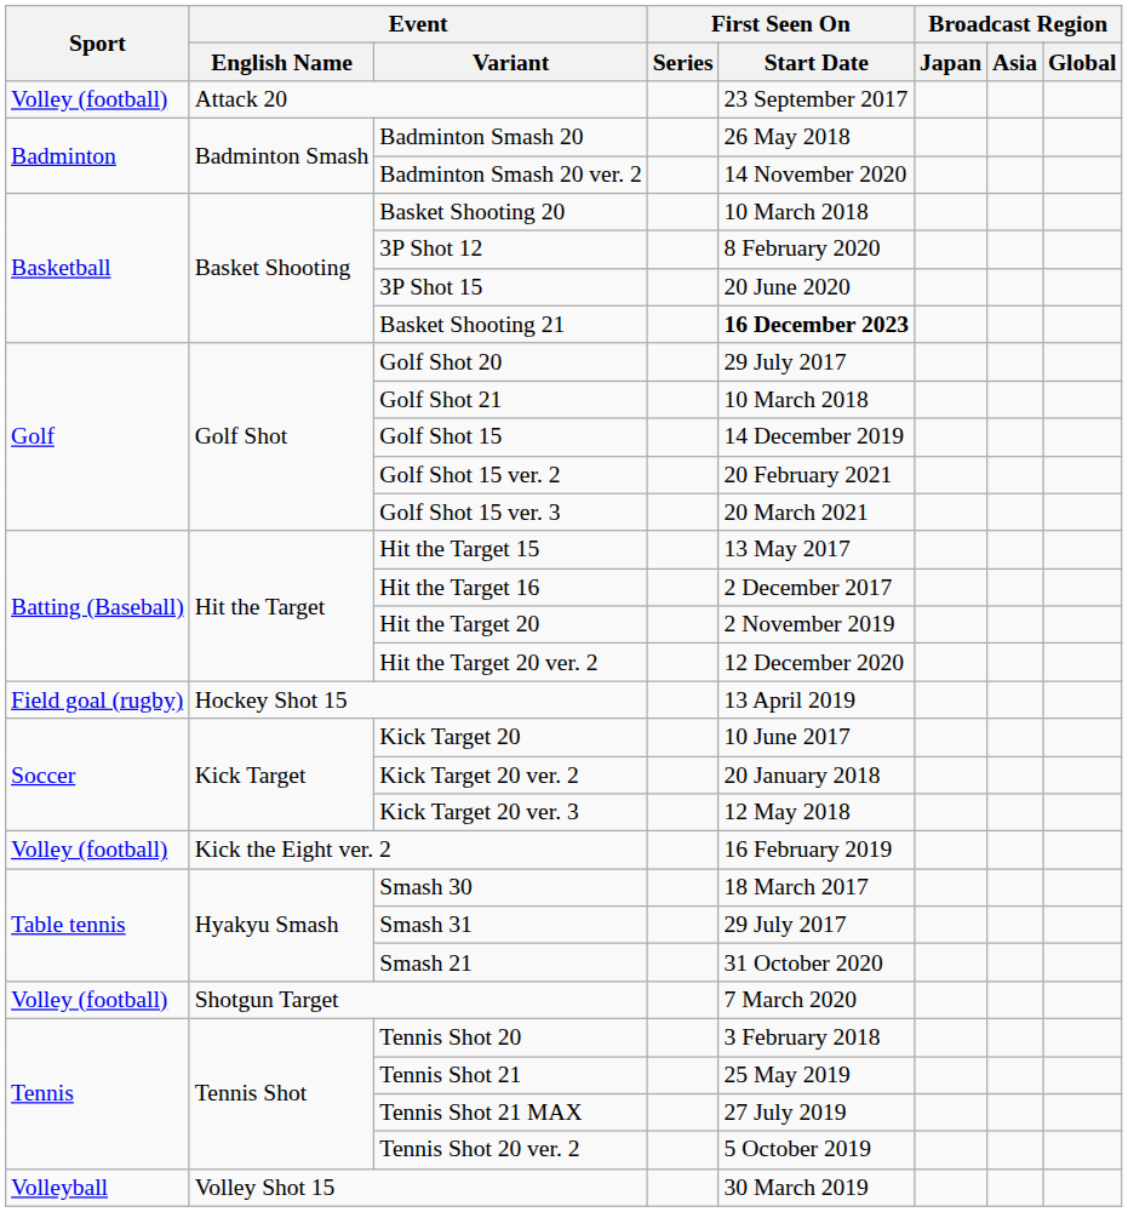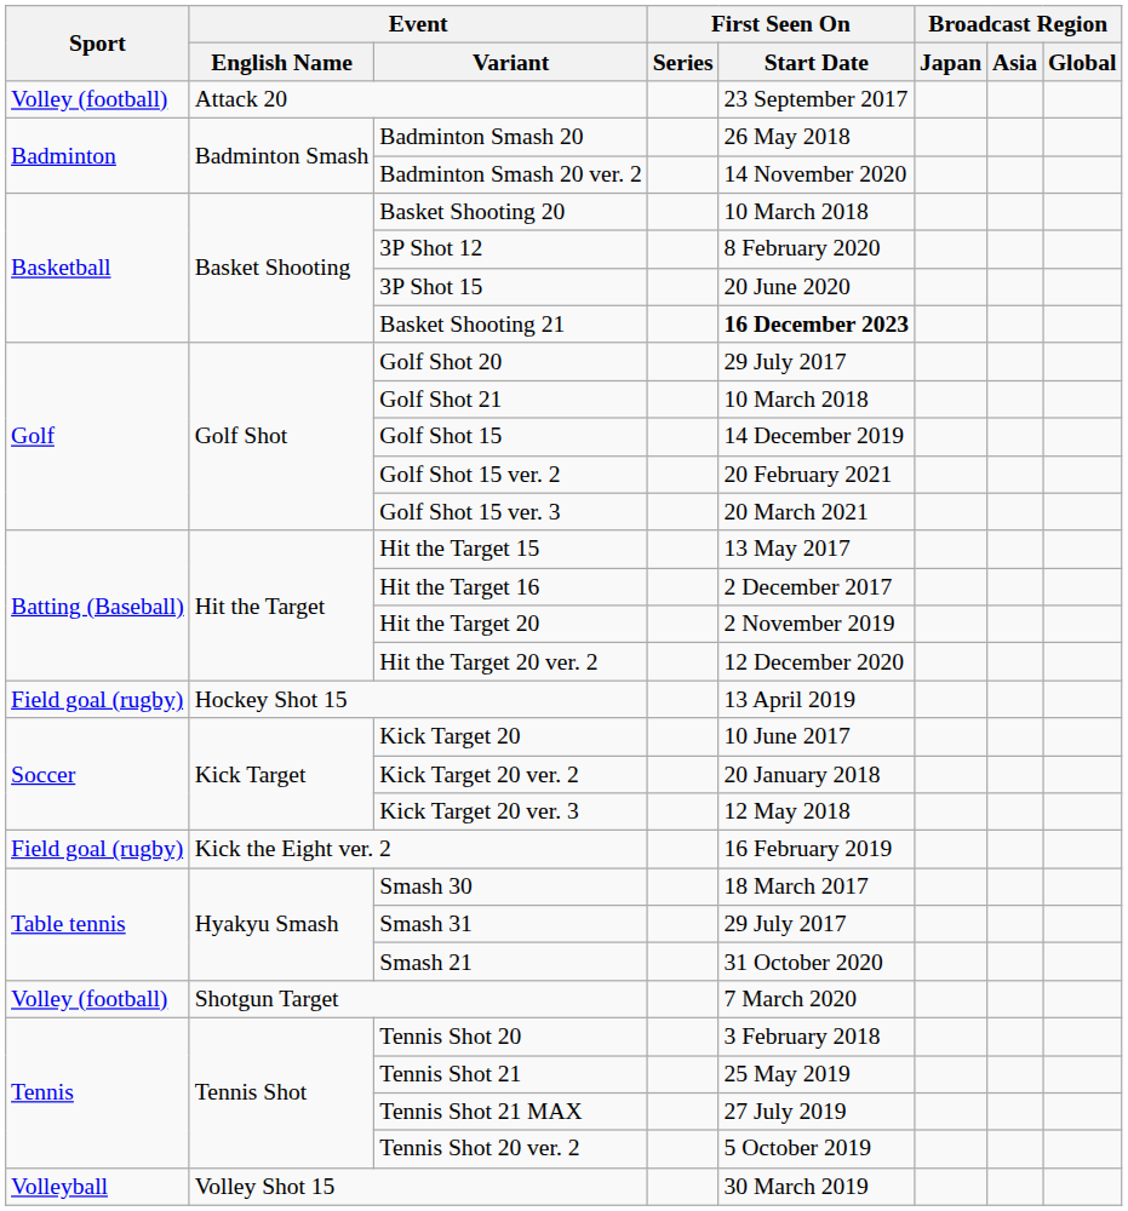 <table class="wikitable defaultcenter">
 <tr>
 <th rowspan="2">Sport</th>
 <th colspan="2">Event</th>
 <th colspan="2">First Seen On</th>
 <th colspan="3">Broadcast Region</th>
 </tr>
 <tr>
 <th>English Name</th>
 <th>Variant</th>
 <th>Series</th>
 <th>Start Date</th>
 <th>Japan</th>
 <th>Asia</th>
 <th>Global</th>
 </tr>
 <tr>
 <td><a href='#'>Volley (football)</a></td>
 <td colspan="2">Attack 20</td>
 <td></td>
 <td>23 September 2017</td>
 <td></td>
 <td></td>
 <td></td>
 </tr>
 <tr>
 <td rowspan="2"><a href='#'>Badminton</a></td>
 <td rowspan="2">Badminton Smash</td>
 <td>Badminton Smash 20</td>
 <td></td>
 <td>26 May 2018</td>
 <td></td>
 <td></td>
 <td></td>
 </tr>
 <tr>
 <td>Badminton Smash 20 ver. 2</td>
 <td></td>
 <td>14 November 2020</td>
 <td></td>
 <td></td>
 <td></td>
 </tr>
 <tr>
 <td rowspan="4"><a href='#'>Basketball</a></td>
 <td rowspan="4">Basket Shooting</td>
 <td>Basket Shooting 20</td>
 <td></td>
 <td>10 March 2018</td>
 <td></td>
 <td></td>
 <td></td>
 </tr>
 <tr>
 <td>3P Shot 12</td>
 <td></td>
 <td>8 February 2020</td>
 <td></td>
 <td></td>
 <td></td>
 </tr>
 <tr>
 <td>3P Shot 15</td>
 <td></td>
 <td>20 June 2020</td>
 <td></td>
 <td></td>
 <td></td>
 </tr>
 <tr>
 <td>Basket Shooting 21</td>
 <td></td>
 <td><strong>16 December 2023</strong></td>
 <td></td>
 <td></td>
 <td></td>
 </tr>
 <tr>
 <td rowspan="5"><a href='#'>Golf</a></td>
 <td rowspan="5">Golf Shot</td>
 <td>Golf Shot 20</td>
 <td></td>
 <td>29 July 2017</td>
 <td></td>
 <td></td>
 <td></td>
 </tr>
 <tr>
 <td>Golf Shot 21</td>
 <td></td>
 <td>10 March 2018</td>
 <td></td>
 <td></td>
 <td></td>
 </tr>
 <tr>
 <td>Golf Shot 15</td>
 <td></td>
 <td>14 December 2019</td>
 <td></td>
 <td></td>
 <td></td>
 </tr>
 <tr>
 <td>Golf Shot 15 ver. 2</td>
 <td></td>
 <td>20 February 2021</td>
 <td></td>
 <td></td>
 <td></td>
 </tr>
 <tr>
 <td>Golf Shot 15 ver. 3</td>
 <td></td>
 <td>20 March 2021</td>
 <td></td>
 <td></td>
 <td></td>
 </tr>
 <tr>
 <td rowspan="4"><a href='#'>Batting (Baseball)</a></td>
 <td rowspan="4">Hit the Target</td>
 <td>Hit the Target 15</td>
 <td></td>
 <td>13 May 2017</td>
 <td></td>
 <td></td>
 <td></td>
 </tr>
 <tr>
 <td>Hit the Target 16</td>
 <td></td>
 <td>2 December 2017</td>
 <td></td>
 <td></td>
 <td></td>
 </tr>
 <tr>
 <td>Hit the Target 20</td>
 <td></td>
 <td>2 November 2019</td>
 <td></td>
 <td></td>
 <td></td>
 </tr>
 <tr>
 <td>Hit the Target 20 ver. 2</td>
 <td></td>
 <td>12 December 2020</td>
 <td></td>
 <td></td>
 <td></td>
 </tr>
 <tr>
 <td><a href='#'>Field goal (rugby)</a></td>
 <td colspan="2">Hockey Shot 15</td>
 <td></td>
 <td>13 April 2019</td>
 <td></td>
 <td></td>
 <td></td>
 </tr>
 <tr>
 <td rowspan="3"><a href='#'>Soccer</a></td>
 <td rowspan="3">Kick Target</td>
 <td>Kick Target 20</td>
 <td></td>
 <td>10 June 2017</td>
 <td></td>
 <td></td>
 <td></td>
 </tr>
 <tr>
 <td>Kick Target 20 ver. 2</td>
 <td></td>
 <td>20 January 2018</td>
 <td></td>
 <td></td>
 <td></td>
 </tr>
 <tr>
 <td>Kick Target 20 ver. 3</td>
 <td></td>
 <td>12 May 2018</td>
 <td></td>
 <td></td>
 <td></td>
 </tr>
 <tr>
-<td><a href='#'>Volley (football)</a></td>
+<td><a href='#'>Field goal (rugby)</a></td>
 <td colspan="2">Kick the Eight ver. 2</td>
 <td></td>
 <td>16 February 2019</td>
 <td></td>
 <td></td>
 <td></td>
 </tr>
 <tr>
 <td rowspan="3"><a href='#'>Table tennis</a></td>
 <td rowspan="3">Hyakyu Smash</td>
 <td>Smash 30</td>
 <td></td>
 <td>18 March 2017</td>
 <td></td>
 <td></td>
 <td></td>
 </tr>
 <tr>
 <td>Smash 31</td>
 <td></td>
 <td>29 July 2017</td>
 <td></td>
 <td></td>
 <td></td>
 </tr>
 <tr>
 <td>Smash 21</td>
 <td></td>
 <td>31 October 2020</td>
 <td></td>
 <td></td>
 <td></td>
 </tr>
 <tr>
 <td><a href='#'>Volley (football)</a></td>
 <td colspan="2">Shotgun Target</td>
 <td></td>
 <td>7 March 2020</td>
 <td></td>
 <td></td>
 <td></td>
 </tr>
 <tr>
 <td rowspan="4"><a href='#'>Tennis</a></td>
 <td rowspan="4">Tennis Shot</td>
 <td>Tennis Shot 20</td>
 <td></td>
 <td>3 February 2018</td>
 <td></td>
 <td></td>
 <td></td>
 </tr>
 <tr>
 <td>Tennis Shot 21</td>
 <td></td>
 <td>25 May 2019</td>
 <td></td>
 <td></td>
 <td></td>
 </tr>
 <tr>
 <td>Tennis Shot 21 MAX</td>
 <td></td>
 <td>27 July 2019</td>
 <td></td>
 <td></td>
 <td></td>
 </tr>
 <tr>
 <td>Tennis Shot 20 ver. 2</td>
 <td></td>
 <td>5 October 2019</td>
 <td></td>
 <td></td>
 <td></td>
 </tr>
 <tr>
 <td><a href='#'>Volleyball</a></td>
 <td colspan="2">Volley Shot 15</td>
 <td></td>
 <td>30 March 2019</td>
 <td></td>
 <td></td>
 <td></td>
 </tr>
 </table>
